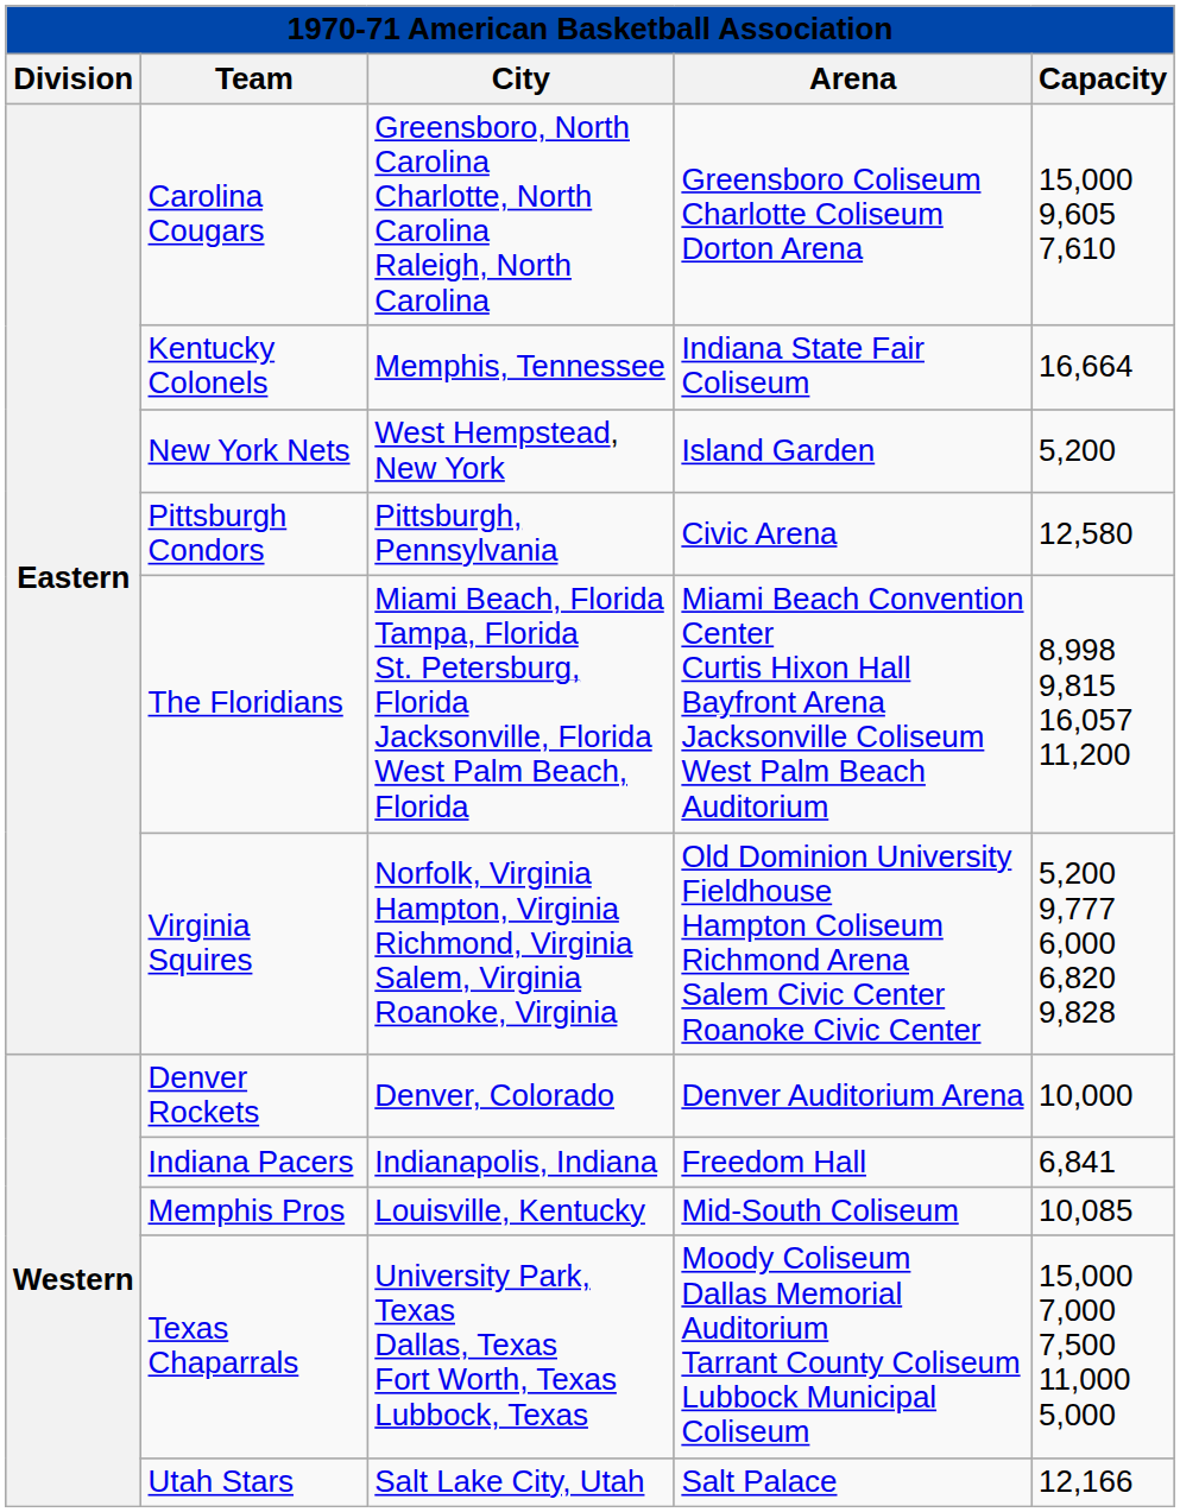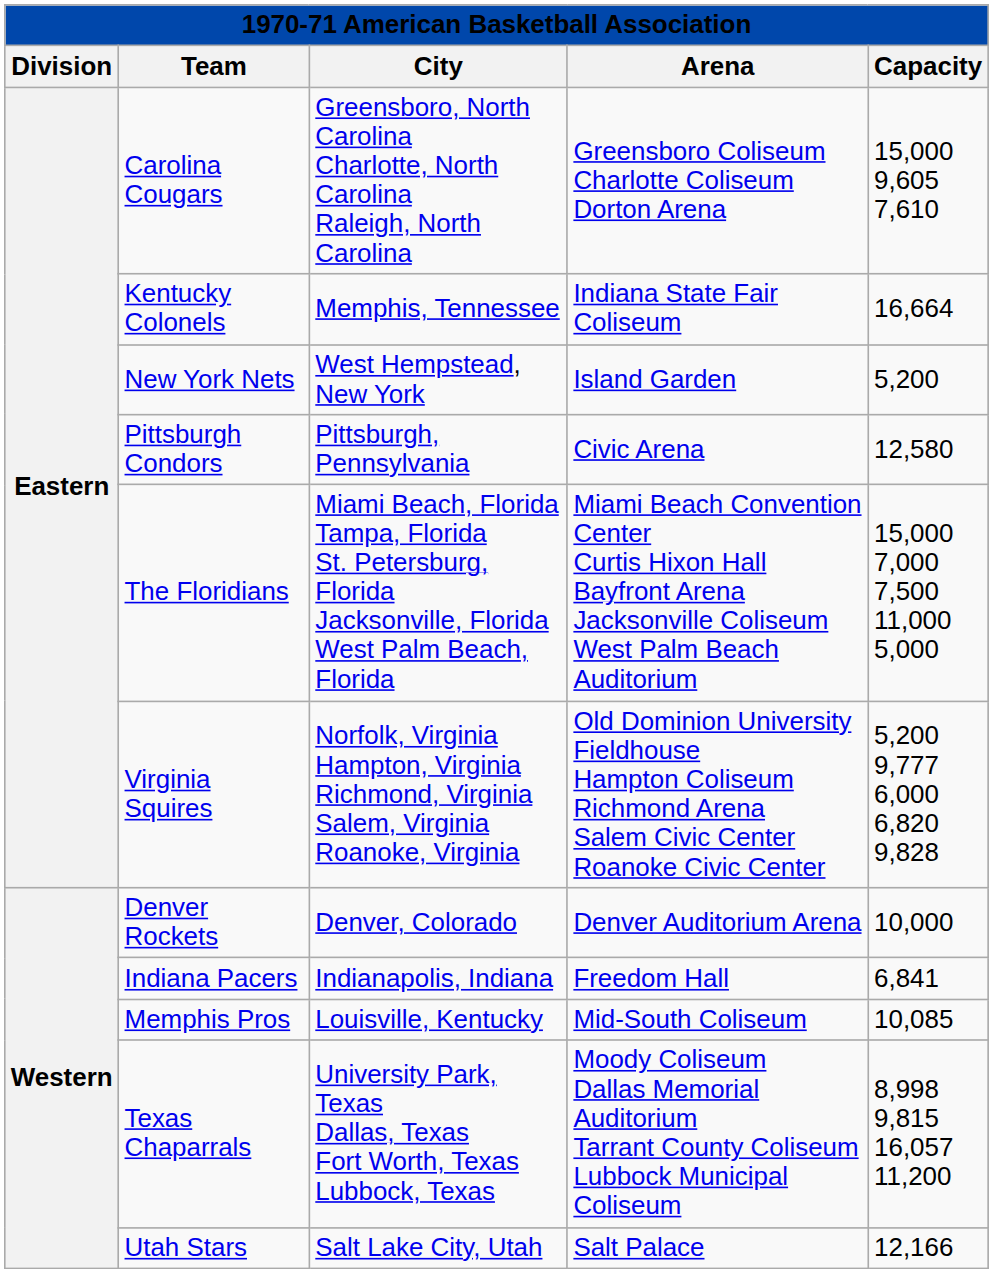 <table class="wikitable" style="width:auto">
 <tr>
 <td bgcolor="#0047AB" align="center" colspan="5"><strong><span>1970-71 American Basketball Association</span></strong></td>
 </tr>
 <tr>
 <th>Division</th>
 <th>Team</th>
 <th>City</th>
 <th>Arena</th>
 <th>Capacity</th>
 </tr>
 <tr>
 <th rowspan="6">Eastern</th>
 <td><a href='#'>Carolina Cougars</a></td>
 <td><a href='#'>Greensboro, North Carolina</a> <br> <a href='#'>Charlotte, North Carolina</a> <br> <a href='#'>Raleigh, North Carolina</a></td>
 <td><a href='#'>Greensboro Coliseum</a> <br> <a href='#'>Charlotte Coliseum</a> <br> <a href='#'>Dorton Arena</a></td>
 <td>15,000 <br> 9,605 <br> 7,610</td>
 </tr>
 <tr>
 <td><a href='#'>Kentucky Colonels</a></td>
 <td><a href='#'>Memphis, Tennessee</a></td>
 <td><a href='#'>Indiana State Fair Coliseum</a></td>
 <td>16,664</td>
 </tr>
 <tr>
 <td><a href='#'>New York Nets</a></td>
 <td><a href='#'>West Hempstead</a>, <a href='#'>New York</a></td>
 <td><a href='#'>Island Garden</a></td>
 <td>5,200</td>
 </tr>
 <tr>
 <td><a href='#'>Pittsburgh Condors</a></td>
 <td><a href='#'>Pittsburgh, Pennsylvania</a></td>
 <td><a href='#'>Civic Arena</a></td>
 <td>12,580</td>
 </tr>
 <tr>
 <td><a href='#'>The Floridians</a></td>
 <td><a href='#'>Miami Beach, Florida</a> <br> <a href='#'>Tampa, Florida</a> <br> <a href='#'>St. Petersburg, Florida</a> <br> <a href='#'>Jacksonville, Florida</a> <br> <a href='#'>West Palm Beach, Florida</a></td>
 <td><a href='#'>Miami Beach Convention Center</a> <br> <a href='#'>Curtis Hixon Hall</a> <br> <a href='#'>Bayfront Arena</a> <br> <a href='#'>Jacksonville Coliseum</a> <br> <a href='#'>West Palm Beach Auditorium</a></td>
-<td>8,998 <br> 9,815 <br> 16,057 <br> 11,200</td>
+<td>15,000 <br> 7,000 <br> 7,500 <br> 11,000 <br> 5,000</td>
 </tr>
 <tr>
 <td><a href='#'>Virginia Squires</a></td>
 <td><a href='#'>Norfolk, Virginia</a> <br> <a href='#'>Hampton, Virginia</a> <br> <a href='#'>Richmond, Virginia</a> <br> <a href='#'>Salem, Virginia</a> <br> <a href='#'>Roanoke, Virginia</a></td>
 <td><a href='#'>Old Dominion University Fieldhouse</a> <br> <a href='#'>Hampton Coliseum</a> <br> <a href='#'>Richmond Arena</a> <br> <a href='#'>Salem Civic Center</a> <br> <a href='#'>Roanoke Civic Center</a></td>
 <td>5,200 <br> 9,777 <br> 6,000 <br> 6,820 <br> 9,828</td>
 </tr>
 <tr>
 <th rowspan="6">Western</th>
 <td><a href='#'>Denver Rockets</a></td>
 <td><a href='#'>Denver, Colorado</a></td>
 <td><a href='#'>Denver Auditorium Arena</a></td>
 <td>10,000</td>
 </tr>
 <tr>
 <td><a href='#'>Indiana Pacers</a></td>
 <td><a href='#'>Indianapolis, Indiana</a></td>
 <td><a href='#'>Freedom Hall</a></td>
 <td>6,841</td>
 </tr>
 <tr>
 <td><a href='#'>Memphis Pros</a></td>
 <td><a href='#'>Louisville, Kentucky</a></td>
 <td><a href='#'>Mid-South Coliseum</a></td>
 <td>10,085</td>
 </tr>
 <tr>
 <td><a href='#'>Texas Chaparrals</a></td>
 <td><a href='#'>University Park, Texas</a> <br> <a href='#'>Dallas, Texas</a> <br> <a href='#'>Fort Worth, Texas</a> <br> <a href='#'>Lubbock, Texas</a></td>
 <td><a href='#'>Moody Coliseum</a> <br> <a href='#'>Dallas Memorial Auditorium</a> <br> <a href='#'>Tarrant County Coliseum</a> <br> <a href='#'>Lubbock Municipal Coliseum</a></td>
-<td>15,000 <br> 7,000 <br> 7,500 <br> 11,000 <br> 5,000</td>
+<td>8,998 <br> 9,815 <br> 16,057 <br> 11,200</td>
 </tr>
 <tr>
 <td><a href='#'>Utah Stars</a></td>
 <td><a href='#'>Salt Lake City, Utah</a></td>
 <td><a href='#'>Salt Palace</a></td>
 <td>12,166</td>
 </tr>
 </table>
